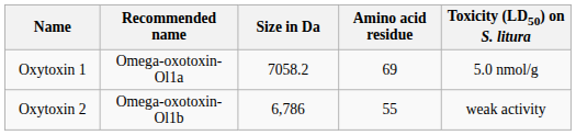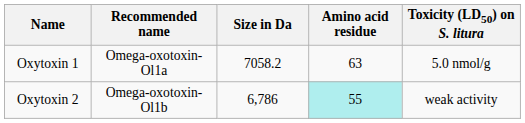 <table class="wikitable sortable" style="text-align:center">
 <tr>
 <th scope="col" width="125px" class="unsortable">Name</th>
 <th scope="col" width="175px" class="unsortable">Recommended name</th>
 <th scope="col" width="150px">Size in Da</th>
 <th scope="col" width="150px">Amino acid residue</th>
 <th scope="col" width="200px">Toxicity (LD<sub>50</sub>) on <em>S. litura</em></th>
 </tr>
 <tr>
 <td>Oxytoxin 1</td>
 <td>Omega-oxotoxin-Ol1a</td>
 <td>7058.2</td>
-<td>69</td>
+<td>63</td>
 <td>5.0 nmol/g</td>
 </tr>
 <tr>
 <td>Oxytoxin 2</td>
 <td>Omega-oxotoxin-Ol1b</td>
 <td>6,786</td>
-<td>55</td>
+<td style="background: paleturquoise;">55</td>
 <td>weak activity</td>
 </tr>
 </table>
